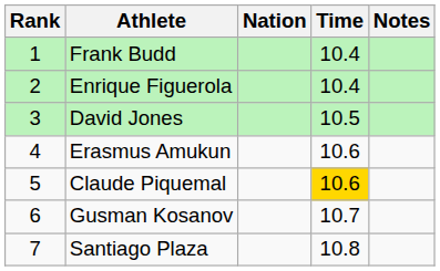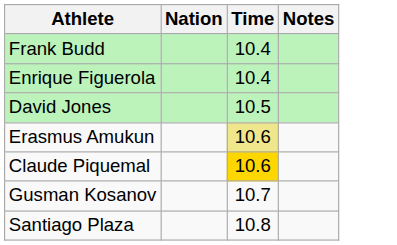 <table class="wikitable sortable" style="text-align:center">
 <tr>
-<th>Rank</th>
 <th>Athlete</th>
 <th>Nation</th>
 <th>Time</th>
 <th>Notes</th>
 </tr>
 <tr bgcolor=bbf3bb>
-<td>1</td>
 <td align=left>Frank Budd</td>
 <td align=left></td>
 <td>10.4</td>
 <td></td>
 </tr>
 <tr bgcolor=bbf3bb>
-<td>2</td>
 <td align=left>Enrique Figuerola</td>
 <td align=left></td>
 <td>10.4</td>
 <td></td>
 </tr>
 <tr bgcolor=bbf3bb>
-<td>3</td>
 <td align=left>David Jones</td>
 <td align=left></td>
 <td>10.5</td>
 <td></td>
 </tr>
 <tr>
-<td>4</td>
 <td align=left>Erasmus Amukun</td>
 <td align=left></td>
-<td>10.6</td>
+<td style="background: khaki;">10.6</td>
 <td></td>
 </tr>
 <tr>
-<td>5</td>
 <td align=left>Claude Piquemal</td>
 <td align=left></td>
 <td style="background: gold;">10.6</td>
 <td></td>
 </tr>
 <tr>
-<td>6</td>
 <td align=left>Gusman Kosanov</td>
 <td align=left></td>
 <td>10.7</td>
 <td></td>
 </tr>
 <tr>
-<td>7</td>
 <td align=left>Santiago Plaza</td>
 <td align=left></td>
 <td>10.8</td>
 <td></td>
 </tr>
 </table>
